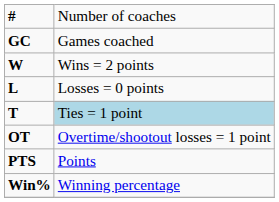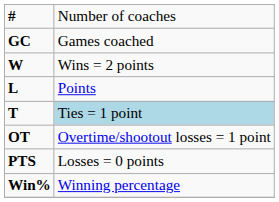 <table class="wikitable">
 <tr>
 <td><strong>#</strong></td>
 <td>Number of coaches</td>
 </tr>
 <tr>
 <td><strong>GC</strong></td>
 <td>Games coached</td>
 </tr>
 <tr>
 <td><strong>W</strong></td>
 <td>Wins = 2 points</td>
 </tr>
 <tr>
 <td><strong>L</strong></td>
-<td>Losses = 0 points</td>
+<td><a href='#'>Points</a></td>
 </tr>
 <tr>
 <td><strong>T</strong></td>
 <td style="background: lightblue;">Ties = 1 point</td>
 </tr>
 <tr>
 <td><strong>OT</strong></td>
 <td><a href='#'>Overtime/shootout</a> losses = 1 point</td>
 </tr>
 <tr>
 <td><strong>PTS</strong></td>
-<td><a href='#'>Points</a></td>
+<td>Losses = 0 points</td>
 </tr>
 <tr>
 <td><strong>Win%</strong></td>
 <td><a href='#'>Winning percentage</a></td>
 </tr>
 <tr>
 </tr>
 </table>
